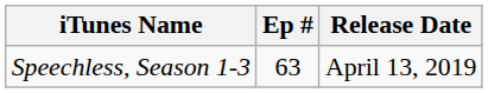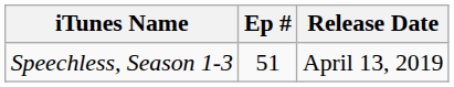 <table class="wikitable">
 <tr>
 <th>iTunes Name</th>
 <th>Ep #</th>
 <th>Release Date</th>
 </tr>
 <tr>
 <td><em>Speechless, Season 1-3</em></td>
-<td align="center">63</td>
+<td align="center">51</td>
 <td rowspan="2">April 13, 2019</td>
 </tr>
 </table>
